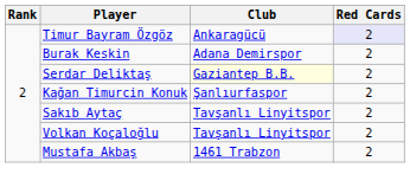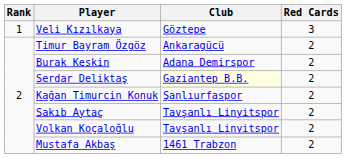 <table class="wikitable" style="text-align:left">
 <tr>
 <th>Rank</th>
 <th>Player</th>
 <th>Club</th>
 <th>Red Cards</th>
 </tr>
 <tr>
+<td style="text-align:center;">1</td>
+<td> <a href='#'>Veli Kızılkaya</a></td>
+<td><a href='#'>Göztepe</a></td>
+<td align=center>3</td>
+</tr>
+<tr>
 <td rowspan="7" style="text-align:center;">2</td>
 <td> <a href='#'>Timur Bayram Özgöz</a></td>
 <td><a href='#'>Ankaragücü</a></td>
-<td align=center style="background: lavender;">2</td>
+<td align=center>2</td>
 </tr>
 <tr>
 <td> <a href='#'>Burak Keskin</a></td>
 <td><a href='#'>Adana Demirspor</a></td>
 <td align=center>2</td>
 </tr>
 <tr>
 <td> <a href='#'>Serdar Deliktaş</a></td>
 <td style="background: lightyellow;"><a href='#'>Gaziantep B.B.</a></td>
 <td align=center>2</td>
 </tr>
 <tr>
 <td> <a href='#'>Kağan Timurcin Konuk</a></td>
 <td><a href='#'>Şanlıurfaspor</a></td>
 <td align=center>2</td>
 </tr>
 <tr>
 <td> <a href='#'>Sakıb Aytaç</a></td>
 <td><a href='#'>Tavşanlı Linyitspor</a></td>
 <td align=center>2</td>
 </tr>
 <tr>
 <td> <a href='#'>Volkan Koçaloğlu</a></td>
 <td><a href='#'>Tavşanlı Linyitspor</a></td>
 <td align=center>2</td>
 </tr>
 <tr>
 <td> <a href='#'>Mustafa Akbaş</a></td>
 <td><a href='#'>1461 Trabzon</a></td>
 <td align=center>2</td>
 </tr>
 </table>
